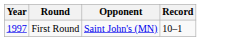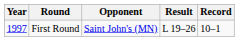 <table class="wikitable">
 <tr>
 <th>Year</th>
 <th>Round</th>
 <th>Opponent</th>
+<th>Result</th>
 <th>Record</th>
 </tr>
 <tr>
 <td><a href='#'>1997</a></td>
 <td>First Round</td>
 <td><a href='#'>Saint John's (MN)</a></td>
+<td>L 19–26</td>
 <td>10–1</td>
 </tr>
 </table>
